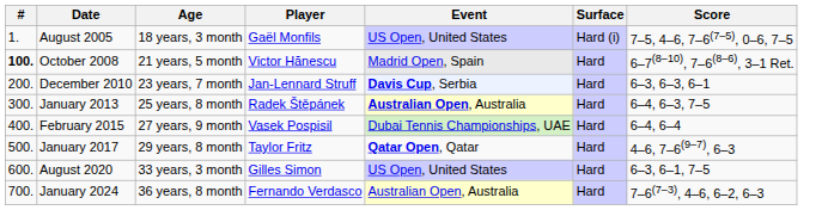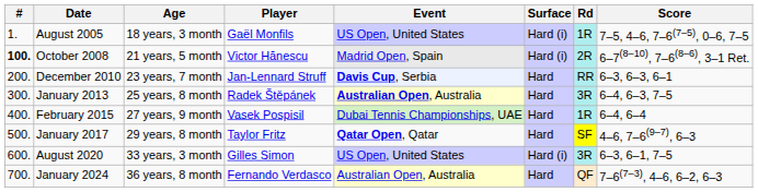 <table class="wikitable sortable">
 <tr>
 <th>#</th>
 <th>Date</th>
 <th>Age</th>
 <th>Player</th>
 <th>Event</th>
 <th>Surface</th>
+<th>Rd</th>
 <th class=unsortable>Score</th>
 </tr>
 <tr>
 <td>1.</td>
 <td>August 2005</td>
 <td>18 years, 3 month</td>
 <td> <a href='#'>Gaël Monfils</a></td>
 <td bgcolor=ccccff><a href='#'>US Open</a>, United States</td>
 <td bgcolor=CCCCFF>Hard (i)</td>
+<td bgcolor=afeeee>1R</td>
 <td>7–5, 4–6, 7–6<sup>(7–5)</sup>, 0–6, 7–5</td>
 </tr>
 <tr>
 <td><strong>100.</strong></td>
 <td>October 2008</td>
 <td>21 years, 5 month</td>
 <td> <a href='#'>Victor Hănescu</a></td>
 <td bgcolor=e9e9e9><a href='#'>Madrid Open</a>, Spain</td>
-<td bgcolor=CCCCFF>Hard</td>
+<td bgcolor=CCCCFF>Hard (i)</td>
+<td bgcolor=afeeee>2R</td>
 <td>6–7<sup>(8–10)</sup>, 7–6<sup>(8–6)</sup>, 3–1 Ret.</td>
 </tr>
 <tr>
 <td>200.</td>
 <td>December 2010</td>
 <td>23 years, 7 month</td>
 <td> <a href='#'>Jan-Lennard Struff</a></td>
 <td bgcolor=ecf2ff><strong><a href='#'>Davis Cup</a></strong>, Serbia</td>
 <td bgcolor=CCCCFF>Hard</td>
+<td bgcolor=afeeee>RR</td>
 <td>6–3, 6–3, 6–1</td>
 </tr>
 <tr>
 <td>300.</td>
 <td>January 2013</td>
 <td>25 years, 8 month</td>
 <td> <a href='#'>Radek Štěpánek</a></td>
 <td bgcolor=ffffcc><strong><a href='#'>Australian Open</a></strong>, Australia</td>
 <td bgcolor=CCCCFF>Hard</td>
+<td bgcolor=afeeee>3R</td>
 <td>6–4, 6–3, 7–5</td>
 </tr>
 <tr>
 <td>400.</td>
 <td>February 2015</td>
 <td>27 years, 9 month</td>
 <td> <a href='#'>Vasek Pospisil</a></td>
 <td bgcolor=D4F1C5><a href='#'>Dubai Tennis Championships</a>, UAE</td>
 <td bgcolor=CCCCFF>Hard</td>
+<td bgcolor=afeeee>1R</td>
 <td>6–4, 6–4</td>
 </tr>
 <tr>
 <td>500.</td>
 <td>January 2017</td>
 <td>29 years, 8 month</td>
 <td> <a href='#'>Taylor Fritz</a></td>
 <td><strong><a href='#'>Qatar Open</a></strong>, Qatar</td>
 <td bgcolor=CCCCFF>Hard</td>
+<td style="background:yellow;">SF</td>
 <td>4–6, 7–6<sup>(9–7)</sup>, 6–3</td>
 </tr>
 <tr>
 <td>600.</td>
 <td>August 2020</td>
 <td>33 years, 3 month</td>
 <td> <a href='#'>Gilles Simon</a></td>
 <td bgcolor=ccccff><a href='#'>US Open</a>, United States</td>
-<td bgcolor=CCCCFF>Hard</td>
+<td bgcolor=CCCCFF>Hard (i)</td>
+<td bgcolor=afeeee>3R</td>
 <td>6–3, 6–1, 7–5</td>
 </tr>
 <tr>
 <td>700.</td>
 <td>January 2024</td>
 <td>36 years, 8 month</td>
 <td> <a href='#'>Fernando Verdasco</a></td>
 <td bgcolor=ffffcc><a href='#'>Australian Open</a>, Australia</td>
 <td bgcolor=CCCCFF>Hard</td>
+<td bgcolor=ffebcd>QF</td>
 <td>7–6<sup>(7–3)</sup>, 4–6, 6–2, 6–3</td>
 </tr>
 </table>
